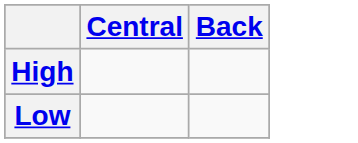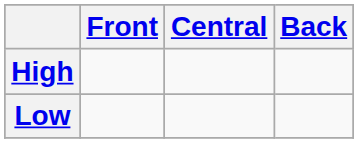 <table class="wikitable" style="text-align:center;">
 <tr>
 <th rowspan="1"></th>
+<th colspan="1"><a href='#'>Front</a></th>
 <th colspan="1"><a href='#'>Central</a></th>
 <th colspan="1"><a href='#'>Back</a></th>
 </tr>
 <tr>
 <th><a href='#'>High</a></th>
 <td></td>
 <td></td>
+<td></td>
 </tr>
 <tr>
 <th><a href='#'>Low</a></th>
 <td></td>
 <td></td>
+<td></td>
 </tr>
 </table>
